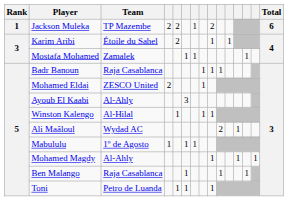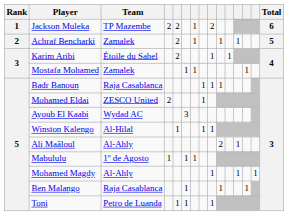 <table class="wikitable" style="text-align:center; font-size:90%">
 <tr>
 <th>Rank</th>
 <th>Player</th>
 <th>Team</th>
 <th></th>
 <th></th>
 <th></th>
 <th></th>
 <th></th>
 <th></th>
 <th></th>
 <th></th>
 <th></th>
 <th></th>
 <th></th>
 <th>Total</th>
 </tr>
 <tr>
 <th>1</th>
 <td align=left> <a href='#'>Jackson Muleka</a></td>
 <td align=left> <a href='#'>TP Mazembe</a></td>
 <td>2</td>
 <td>2</td>
 <td></td>
 <td>1</td>
 <td></td>
 <td>2</td>
 <td></td>
 <td></td>
 <td bgcolor=silver colspan=3></td>
 <th>6</th>
+</tr>
+<tr>
+<th>2</th>
+<td align=left> <a href='#'>Achraf Bencharki</a></td>
+<td align=left> <a href='#'>Zamalek</a></td>
+<td></td>
+<td>2</td>
+<td></td>
+<td>1</td>
+<td></td>
+<td></td>
+<td>1</td>
+<td></td>
+<td>1</td>
+<td></td>
+<td></td>
+<th>5</th>
 </tr>
 <tr>
 <th rowspan=2>3</th>
 <td align=left> <a href='#'>Karim Aribi</a></td>
 <td align=left> <a href='#'>Étoile du Sahel</a></td>
 <td></td>
 <td>2</td>
 <td></td>
 <td></td>
 <td></td>
 <td>1</td>
 <td></td>
 <td>1</td>
 <td bgcolor=silver colspan=3></td>
 <th rowspan=2>4</th>
 </tr>
 <tr>
 <td align=left> <a href='#'>Mostafa Mohamed</a></td>
 <td align=left> <a href='#'>Zamalek</a></td>
 <td></td>
 <td></td>
 <td>1</td>
 <td>1</td>
 <td></td>
 <td></td>
 <td></td>
 <td></td>
 <td></td>
 <td>1</td>
 <td></td>
 </tr>
 <tr>
 <th rowspan=9>5</th>
 <td align=left> <a href='#'>Badr Banoun</a></td>
 <td align=left> <a href='#'>Raja Casablanca</a></td>
 <td></td>
 <td></td>
 <td></td>
 <td></td>
 <td>1</td>
 <td>1</td>
 <td>1</td>
 <td></td>
 <td></td>
 <td></td>
 <td bgcolor=silver></td>
 <th rowspan=9>3</th>
 </tr>
 <tr>
 <td align=left> <a href='#'>Mohamed Eldai</a></td>
 <td align=left> <a href='#'>ZESCO United</a></td>
 <td>2</td>
 <td></td>
 <td></td>
 <td></td>
 <td>1</td>
 <td></td>
 <td bgcolor=silver colspan=5></td>
 </tr>
 <tr>
 <td align=left> <a href='#'>Ayoub El Kaabi</a></td>
-<td align=left> <a href='#'>Al-Ahly</a></td>
+<td align=left> <a href='#'>Wydad AC</a></td>
 <td></td>
 <td></td>
 <td>3</td>
 <td></td>
 <td></td>
 <td></td>
 <td></td>
 <td></td>
 <td></td>
 <td></td>
 <td bgcolor=silver></td>
 </tr>
 <tr>
 <td align=left> <a href='#'>Winston Kalengo</a></td>
 <td align=left> <a href='#'>Al-Hilal</a></td>
 <td></td>
 <td>1</td>
 <td></td>
 <td></td>
 <td>1</td>
 <td>1</td>
 <td bgcolor=silver colspan=5></td>
 </tr>
 <tr>
 <td align=left> <a href='#'>Ali Maâloul</a></td>
-<td align=left> <a href='#'>Wydad AC</a></td>
+<td align=left> <a href='#'>Al-Ahly</a></td>
 <td></td>
 <td></td>
 <td></td>
 <td></td>
 <td></td>
 <td></td>
 <td>2</td>
 <td></td>
 <td>1</td>
 <td></td>
 <td></td>
 </tr>
 <tr>
 <td align=left> <a href='#'>Mabululu</a></td>
 <td align=left> <a href='#'>1º de Agosto</a></td>
 <td>1</td>
 <td></td>
 <td>1</td>
 <td>1</td>
 <td></td>
 <td></td>
 <td bgcolor=silver colspan=5></td>
 </tr>
 <tr>
 <td align=left> <a href='#'>Mohamed Magdy</a></td>
 <td align=left> <a href='#'>Al-Ahly</a></td>
 <td></td>
 <td></td>
 <td></td>
 <td></td>
 <td></td>
 <td>1</td>
 <td></td>
 <td></td>
 <td>1</td>
 <td></td>
 <td>1</td>
 </tr>
 <tr>
 <td align=left> <a href='#'>Ben Malango</a></td>
 <td align=left> <a href='#'>Raja Casablanca</a></td>
 <td></td>
 <td></td>
 <td>1</td>
 <td></td>
 <td></td>
 <td></td>
 <td>1</td>
 <td></td>
 <td></td>
 <td>1</td>
 <td bgcolor=silver></td>
 </tr>
 <tr>
 <td align=left> <a href='#'>Toni</a></td>
 <td align=left> <a href='#'>Petro de Luanda</a></td>
 <td></td>
 <td>1</td>
 <td>1</td>
 <td></td>
 <td></td>
 <td>1</td>
 <td bgcolor=silver colspan=5></td>
 </tr>
 </table>
